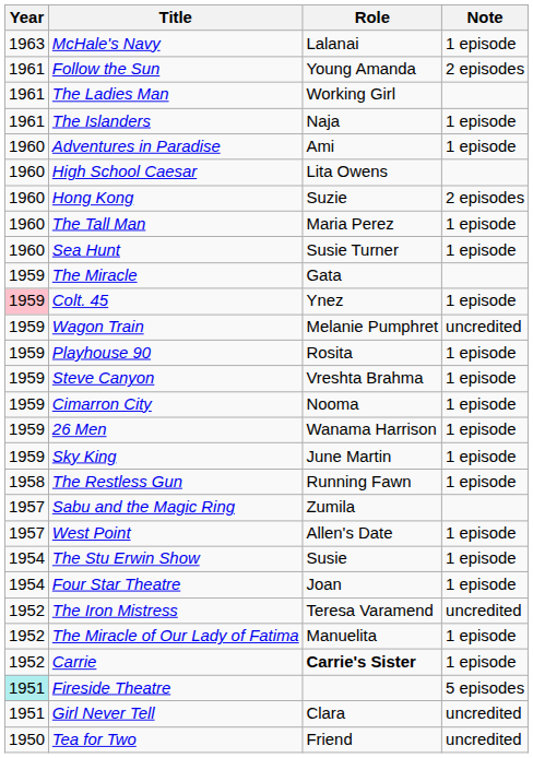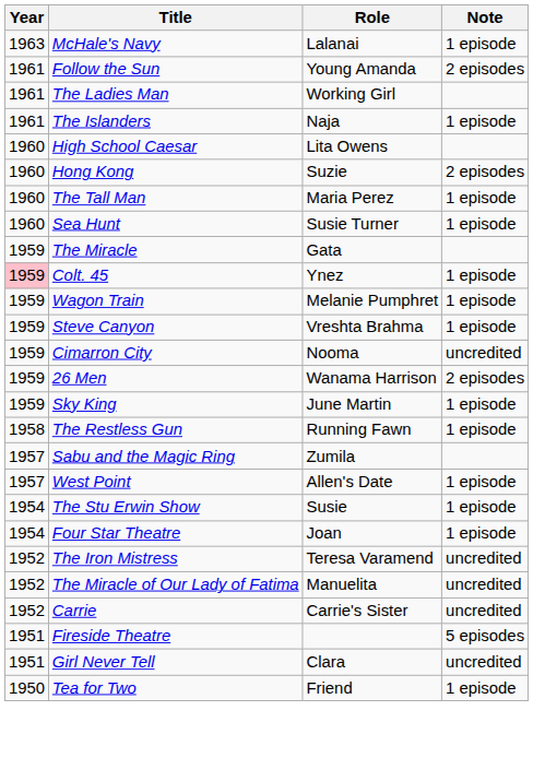 <table class="wikitable">
 <tr>
 <th>Year</th>
 <th>Title</th>
 <th>Role</th>
 <th>Note</th>
 </tr>
 <tr>
 <td>1963</td>
 <td><em><a href='#'>McHale's Navy</a></em></td>
 <td>Lalanai</td>
 <td>1 episode</td>
 </tr>
 <tr>
 <td>1961</td>
 <td><a href='#'><em>Follow the Sun</em></a></td>
 <td>Young Amanda</td>
 <td>2 episodes</td>
 </tr>
 <tr>
 <td>1961</td>
 <td><em><a href='#'>The Ladies Man</a></em></td>
 <td>Working Girl</td>
 <td></td>
 </tr>
 <tr>
 <td>1961</td>
 <td><a href='#'><em>The Islanders</em></a></td>
 <td>Naja</td>
-<td>1 episode</td>
-</tr>
-<tr>
-<td>1960</td>
-<td><a href='#'><em>Adventures in Paradise</em></a></td>
-<td>Ami</td>
 <td>1 episode</td>
 </tr>
 <tr>
 <td>1960</td>
 <td><em><a href='#'>High School Caesar</a></em></td>
 <td>Lita Owens</td>
 <td></td>
 </tr>
 <tr>
 <td>1960</td>
 <td><a href='#'><em>Hong Kong</em></a></td>
 <td>Suzie</td>
 <td>2 episodes</td>
 </tr>
 <tr>
 <td>1960</td>
 <td><a href='#'><em>The Tall Man</em></a></td>
 <td>Maria Perez</td>
 <td>1 episode</td>
 </tr>
 <tr>
 <td>1960</td>
 <td><em><a href='#'>Sea Hunt</a></em></td>
 <td>Susie Turner</td>
 <td>1 episode</td>
 </tr>
 <tr>
 <td>1959</td>
 <td><a href='#'><em>The Miracle</em></a></td>
 <td>Gata</td>
 <td></td>
 </tr>
 <tr>
 <td style="background: pink;">1959</td>
 <td><a href='#'><em>Colt. 45</em></a></td>
 <td>Ynez</td>
 <td>1 episode</td>
 </tr>
 <tr>
 <td>1959</td>
 <td><em><a href='#'>Wagon Train</a></em></td>
 <td>Melanie Pumphret</td>
-<td>uncredited</td>
-</tr>
-<tr>
-<td>1959</td>
-<td><em><a href='#'>Playhouse 90</a></em></td>
-<td>Rosita</td>
 <td>1 episode</td>
 </tr>
 <tr>
 <td>1959</td>
 <td><em><a href='#'>Steve Canyon</a></em></td>
 <td>Vreshta Brahma</td>
 <td>1 episode</td>
 </tr>
 <tr>
 <td>1959</td>
 <td><em><a href='#'>Cimarron City</a></em></td>
 <td>Nooma</td>
-<td>1 episode</td>
+<td>uncredited</td>
 </tr>
 <tr>
 <td>1959</td>
 <td><em><a href='#'>26 Men</a></em></td>
 <td>Wanama Harrison</td>
-<td>1 episode</td>
+<td>2 episodes</td>
 </tr>
 <tr>
 <td>1959</td>
 <td><em><a href='#'>Sky King</a></em></td>
 <td>June Martin</td>
 <td>1 episode</td>
 </tr>
 <tr>
 <td>1958</td>
 <td><em><a href='#'>The Restless Gun</a></em></td>
 <td>Running Fawn</td>
 <td>1 episode</td>
 </tr>
 <tr>
 <td>1957</td>
 <td><em><a href='#'>Sabu and the Magic Ring</a></em></td>
 <td>Zumila</td>
 <td></td>
 </tr>
 <tr>
 <td>1957</td>
 <td><a href='#'><em>West Point</em></a></td>
 <td>Allen's Date</td>
 <td>1 episode</td>
 </tr>
 <tr>
 <td>1954</td>
 <td><em><a href='#'>The Stu Erwin Show</a></em></td>
 <td>Susie</td>
 <td>1 episode</td>
 </tr>
 <tr>
 <td>1954</td>
 <td><a href='#'><em>Four Star Theatre</em></a></td>
 <td>Joan</td>
 <td>1 episode</td>
 </tr>
 <tr>
 <td>1952</td>
 <td><em><a href='#'>The Iron Mistress</a></em></td>
 <td>Teresa Varamend</td>
 <td>uncredited</td>
 </tr>
 <tr>
 <td>1952</td>
 <td><em><a href='#'>The Miracle of Our Lady of Fatima</a></em></td>
 <td>Manuelita</td>
-<td>1 episode</td>
+<td>uncredited</td>
 </tr>
 <tr>
 <td>1952</td>
 <td><em><a href='#'>Carrie</a></em></td>
-<td><strong>Carrie's Sister</strong></td>
-<td>1 episode</td>
+<td>Carrie's Sister</td>
+<td>uncredited</td>
 </tr>
 <tr>
-<td style="background: paleturquoise;">1951</td>
+<td>1951</td>
 <td><em><a href='#'>Fireside Theatre</a></em></td>
 <td></td>
 <td>5 episodes</td>
 </tr>
 <tr>
 <td>1951</td>
 <td><a href='#'><em>Girl Never Tell</em></a></td>
 <td>Clara</td>
 <td>uncredited</td>
 </tr>
 <tr>
 <td>1950</td>
 <td><a href='#'><em>Tea for Two</em></a></td>
 <td>Friend</td>
-<td>uncredited</td>
+<td>1 episode</td>
 </tr>
 </table>
